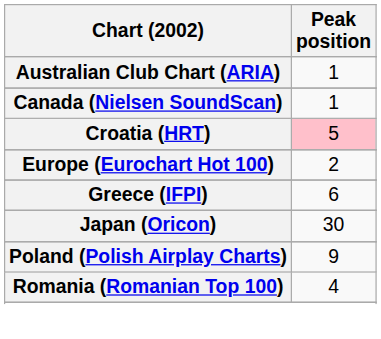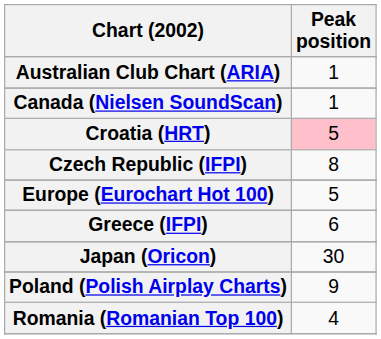 <table class="wikitable sortable plainrowheaders" style="text-align:center">
 <tr>
 <th scope="col">Chart (2002)</th>
 <th scope="col">Peak<br>position</th>
 </tr>
 <tr>
 </tr>
 <tr>
 <th scope="row">Australian Club Chart (<a href='#'>ARIA</a>)</th>
 <td>1</td>
 </tr>
 <tr>
 </tr>
 <tr>
 </tr>
 <tr>
 </tr>
 <tr>
 </tr>
 <tr>
 </tr>
 <tr>
 <th scope="row">Canada (<a href='#'>Nielsen SoundScan</a>)</th>
 <td>1</td>
 </tr>
 <tr>
 <th scope="row">Croatia (<a href='#'>HRT</a>)</th>
 <td style="background: pink;">5</td>
 </tr>
 <tr>
+<th scope="row">Czech Republic (<a href='#'>IFPI</a>)</th>
+<td>8</td>
+</tr>
+<tr>
 </tr>
 <tr>
 <th scope="row">Europe (<a href='#'>Eurochart Hot 100</a>)</th>
-<td>2</td>
+<td>5</td>
 </tr>
 <tr>
 </tr>
 <tr>
 </tr>
 <tr>
 </tr>
 <tr>
 <th scope="row">Greece (<a href='#'>IFPI</a>)</th>
 <td>6</td>
 </tr>
 <tr>
 </tr>
 <tr>
 </tr>
 <tr>
 </tr>
 <tr>
 </tr>
 <tr>
 <th scope="row">Japan (<a href='#'>Oricon</a>)</th>
 <td>30</td>
 </tr>
 <tr>
 </tr>
 <tr>
 </tr>
 <tr>
 </tr>
 <tr>
 </tr>
 <tr>
 <th scope="row">Poland (<a href='#'>Polish Airplay Charts</a>)</th>
 <td>9</td>
 </tr>
 <tr>
 <th scope="row">Romania (<a href='#'>Romanian Top 100</a>)</th>
 <td>4</td>
 </tr>
 <tr>
 </tr>
 <tr>
 </tr>
 <tr>
 </tr>
 <tr>
 </tr>
 <tr>
 </tr>
 <tr>
 </tr>
 <tr>
 </tr>
 </table>
